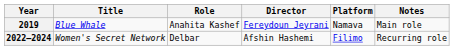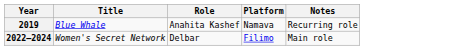 <table class="wikitable plainrowheaders sortable"  style=font-size:100%>
 <tr>
 <th scope="col">Year</th>
 <th scope="col">Title</th>
 <th scope="col">Role</th>
-<th scope="col">Director</th>
 <th scope="col" class="unsortable">Platform</th>
 <th>Notes</th>
 </tr>
 <tr>
 <th scope=row>2019</th>
 <td><em><a href='#'>Blue Whale</a></em></td>
 <td>Anahita Kashef</td>
-<td><a href='#'>Fereydoun Jeyrani</a></td>
 <td>Namava</td>
-<td>Main role</td>
+<td>Recurring role</td>
 </tr>
 <tr>
 <th scope=row>2022–2024</th>
 <td><em>Women's Secret Network</em></td>
 <td>Delbar</td>
-<td>Afshin Hashemi</td>
 <td><a href='#'>Filimo</a></td>
-<td>Recurring role</td>
+<td>Main role</td>
 </tr>
 </table>
